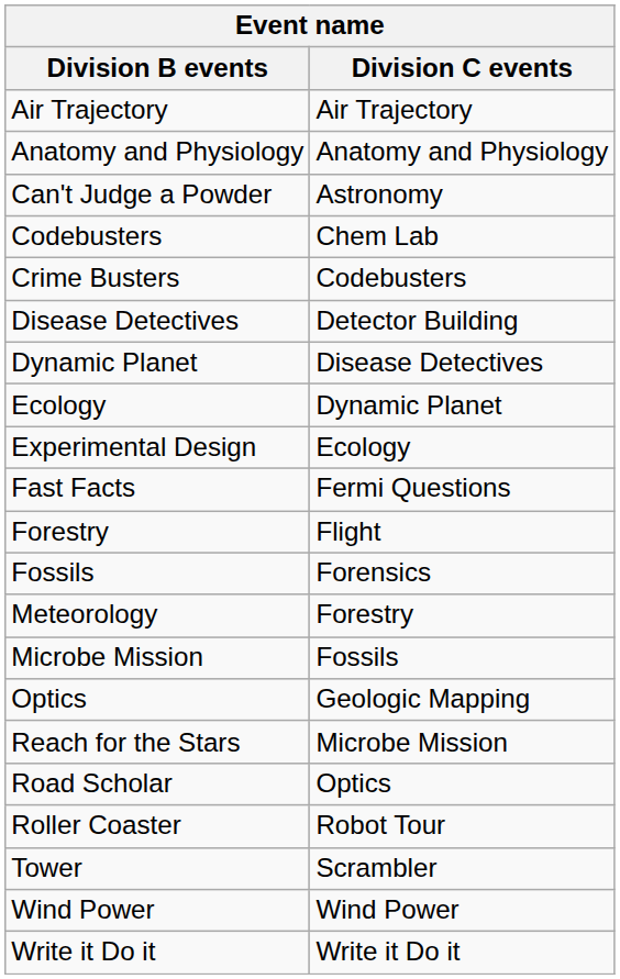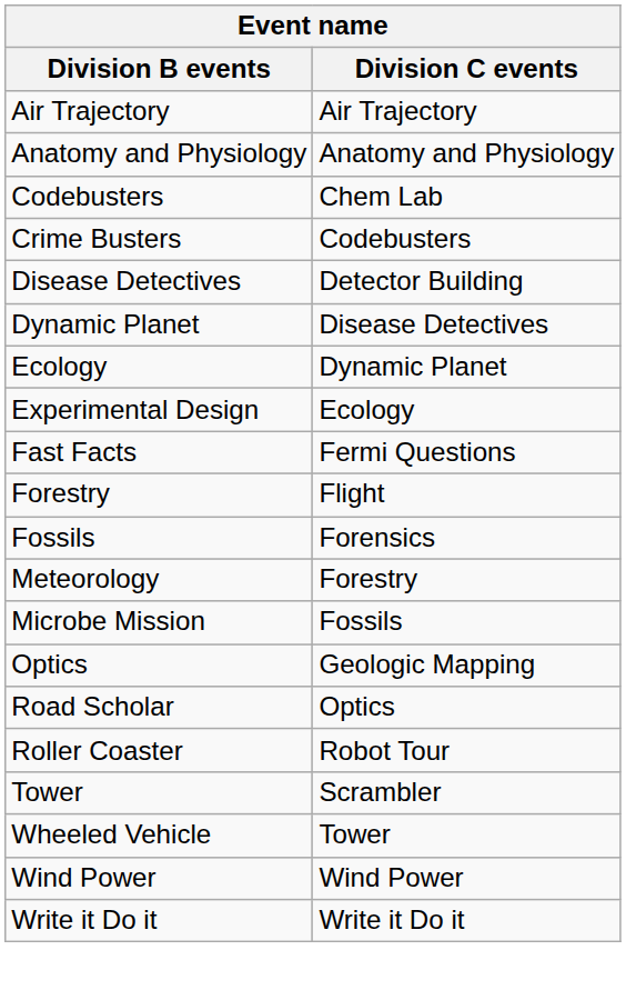 <table class="wikitable collapsible collapsed">
 <tr>
 <th colspan="2">Event name</th>
 </tr>
 <tr>
 <th>Division B events</th>
 <th>Division C events</th>
 </tr>
 <tr>
 <td>Air Trajectory</td>
 <td>Air Trajectory</td>
 </tr>
 <tr>
 <td>Anatomy and Physiology</td>
 <td>Anatomy and Physiology</td>
-</tr>
-<tr>
-<td>Can't Judge a Powder</td>
-<td>Astronomy</td>
 </tr>
 <tr>
 <td>Codebusters</td>
 <td>Chem Lab</td>
 </tr>
 <tr>
 <td>Crime Busters</td>
 <td>Codebusters</td>
 </tr>
 <tr>
 <td>Disease Detectives</td>
 <td>Detector Building</td>
 </tr>
 <tr>
 <td>Dynamic Planet</td>
 <td>Disease Detectives</td>
 </tr>
 <tr>
 <td>Ecology</td>
 <td>Dynamic Planet</td>
 </tr>
 <tr>
 <td>Experimental Design</td>
 <td>Ecology</td>
 </tr>
 <tr>
 <td>Fast Facts</td>
 <td>Fermi Questions</td>
 </tr>
 <tr>
 <td>Forestry</td>
 <td>Flight</td>
 </tr>
 <tr>
 <td>Fossils</td>
 <td>Forensics</td>
 </tr>
 <tr>
 <td>Meteorology</td>
 <td>Forestry</td>
 </tr>
 <tr>
 <td>Microbe Mission</td>
 <td>Fossils</td>
 </tr>
 <tr>
 <td>Optics</td>
 <td>Geologic Mapping</td>
 </tr>
 <tr>
-<td>Reach for the Stars</td>
-<td>Microbe Mission</td>
-</tr>
-<tr>
 <td>Road Scholar</td>
 <td>Optics</td>
 </tr>
 <tr>
 <td>Roller Coaster</td>
 <td>Robot Tour</td>
 </tr>
 <tr>
 <td>Tower</td>
 <td>Scrambler</td>
 </tr>
 <tr>
+<td>Wheeled Vehicle</td>
+<td>Tower</td>
+</tr>
+<tr>
 <td>Wind Power</td>
 <td>Wind Power</td>
 </tr>
 <tr>
 <td>Write it Do it</td>
 <td>Write it Do it</td>
 </tr>
 </table>
